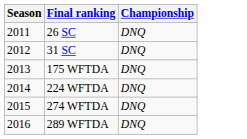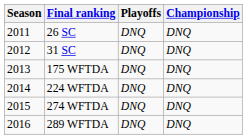 <table class="wikitable sortable">
 <tr>
 <th>Season</th>
 <th><a href='#'>Final ranking</a></th>
+<th>Playoffs</th>
 <th><a href='#'>Championship</a></th>
 </tr>
 <tr>
 <td>2011</td>
 <td>26 <a href='#'>SC</a></td>
 <td><em>DNQ</em></td>
+<td><em>DNQ</em></td>
 </tr>
 <tr>
 <td>2012</td>
 <td>31 <a href='#'>SC</a></td>
+<td><em>DNQ</em></td>
 <td><em>DNQ</em></td>
 </tr>
 <tr>
 <td>2013</td>
 <td>175 WFTDA</td>
 <td><em>DNQ</em></td>
+<td><em>DNQ</em></td>
 </tr>
 <tr>
 <td>2014</td>
 <td>224 WFTDA</td>
+<td><em>DNQ</em></td>
 <td><em>DNQ</em></td>
 </tr>
 <tr>
 <td>2015</td>
 <td>274 WFTDA</td>
 <td><em>DNQ</em></td>
+<td><em>DNQ</em></td>
 </tr>
 <tr>
 <td>2016</td>
 <td>289 WFTDA</td>
 <td><em>DNQ</em></td>
+<td><em>DNQ</em></td>
 </tr>
 </table>
